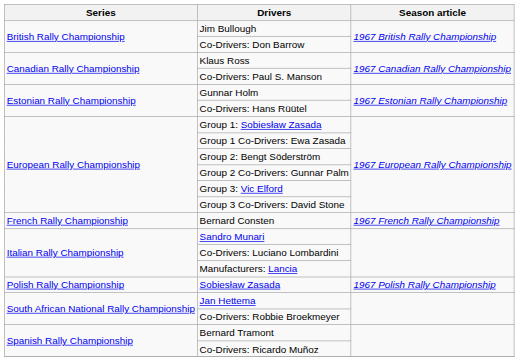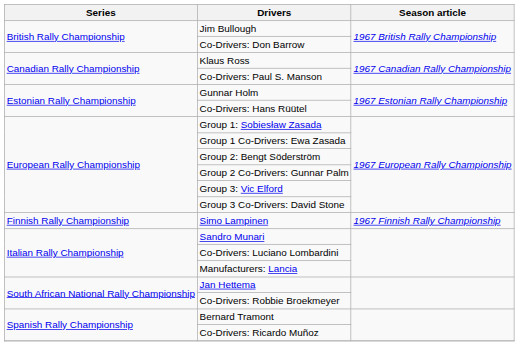 <table class="wikitable" style="font-size: 87%;">
 <tr>
 <th>Series</th>
 <th>Drivers</th>
 <th>Season article</th>
 </tr>
 <tr>
 <td rowspan=2><a href='#'>British Rally Championship</a></td>
 <td> Jim Bullough</td>
 <td rowspan=2><em><a href='#'>1967 British Rally Championship</a></em></td>
 </tr>
 <tr>
 <td>Co-Drivers:  Don Barrow</td>
 </tr>
 <tr>
 <td rowspan=2><a href='#'>Canadian Rally Championship</a></td>
 <td> Klaus Ross</td>
 <td rowspan=2><em><a href='#'>1967 Canadian Rally Championship</a></em></td>
 </tr>
 <tr>
 <td>Co-Drivers:  Paul S. Manson</td>
 </tr>
 <tr>
 <td rowspan=2><a href='#'>Estonian Rally Championship</a></td>
 <td> Gunnar Holm</td>
 <td rowspan=2><em><a href='#'>1967 Estonian Rally Championship</a></em></td>
 </tr>
 <tr>
 <td>Co-Drivers:  Hans Rüütel</td>
 </tr>
 <tr>
 <td rowspan=6><a href='#'>European Rally Championship</a></td>
 <td>Group 1:  <a href='#'>Sobiesław Zasada</a></td>
 <td rowspan=6><em><a href='#'>1967 European Rally Championship</a></em></td>
 </tr>
 <tr>
 <td>Group 1 Co-Drivers:  Ewa Zasada</td>
 </tr>
 <tr>
 <td>Group 2:  Bengt Söderström</td>
 </tr>
 <tr>
 <td>Group 2 Co-Drivers:  Gunnar Palm</td>
 </tr>
 <tr>
 <td>Group 3:  <a href='#'>Vic Elford</a></td>
 </tr>
 <tr>
 <td>Group 3 Co-Drivers:  David Stone</td>
 </tr>
 <tr>
-<td><a href='#'>French Rally Championship</a></td>
-<td> Bernard Consten</td>
-<td><em><a href='#'>1967 French Rally Championship</a></em></td>
+<td><a href='#'>Finnish Rally Championship</a></td>
+<td> <a href='#'>Simo Lampinen</a></td>
+<td><em><a href='#'>1967 Finnish Rally Championship</a></em></td>
 </tr>
 <tr>
 <td rowspan=3><a href='#'>Italian Rally Championship</a></td>
 <td> <a href='#'>Sandro Munari</a></td>
 <td rowspan=3></td>
 </tr>
 <tr>
 <td>Co-Drivers:  Luciano Lombardini</td>
 </tr>
 <tr>
 <td>Manufacturers:  <a href='#'>Lancia</a></td>
-</tr>
-<tr>
-<td><a href='#'>Polish Rally Championship</a></td>
-<td> <a href='#'>Sobiesław Zasada</a></td>
-<td><em><a href='#'>1967 Polish Rally Championship</a></em></td>
 </tr>
 <tr>
 <td rowspan=2><a href='#'>South African National Rally Championship</a></td>
 <td> <a href='#'>Jan Hettema</a></td>
 <td rowspan=2></td>
 </tr>
 <tr>
 <td>Co-Drivers:  Robbie Broekmeyer</td>
 </tr>
 <tr>
 <td rowspan=2><a href='#'>Spanish Rally Championship</a></td>
 <td> Bernard Tramont</td>
 <td rowspan=2></td>
 </tr>
 <tr>
 <td>Co-Drivers:  Ricardo Muñoz</td>
 </tr>
 <tr>
 </tr>
 </table>
